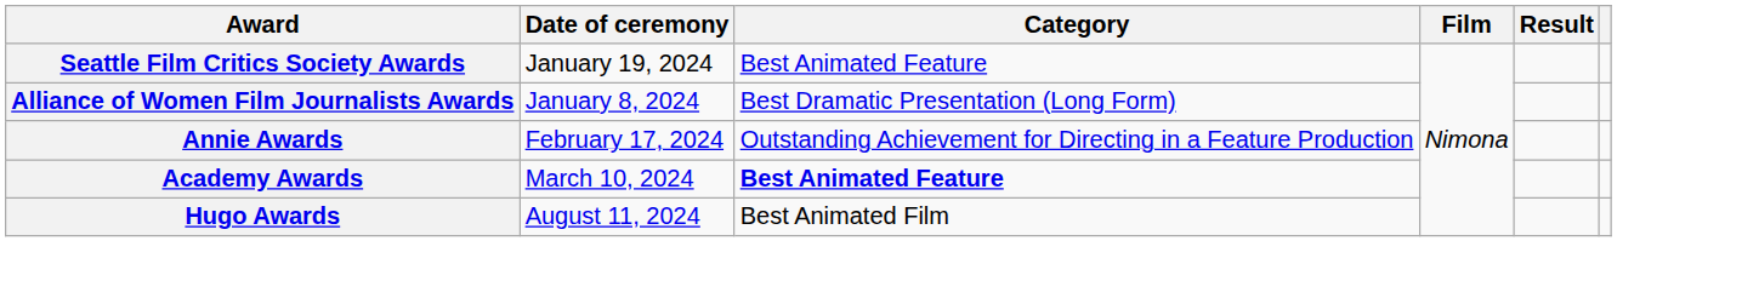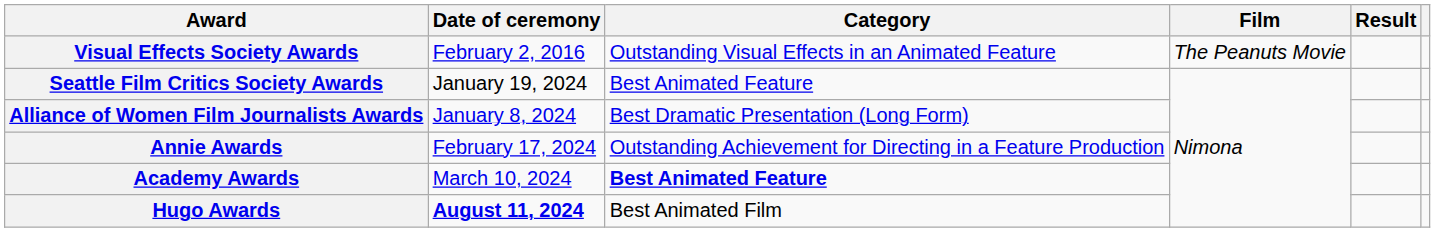 <table class="wikitable sortable plainrowheaders">
 <tr>
 <th scope="col">Award</th>
 <th scope="col">Date of ceremony</th>
 <th scope="col">Category</th>
 <th scope="col">Film</th>
 <th scope="col">Result</th>
 <th scope="col" class="unsortable"></th>
+</tr>
+<tr>
+<th scope="row"><a href='#'>Visual Effects Society Awards</a></th>
+<td><a href='#'>February 2, 2016</a></td>
+<td><a href='#'>Outstanding Visual Effects in an Animated Feature</a></td>
+<td><em>The Peanuts Movie</em></td>
+<td></td>
+<td align="center"></td>
 </tr>
 <tr>
 <th scope="row"><a href='#'>Seattle Film Critics Society Awards</a></th>
 <td>January 19, 2024</td>
 <td><a href='#'>Best Animated Feature</a></td>
 <td rowspan="5"><em>Nimona</em></td>
 <td></td>
 <td align="center"></td>
 </tr>
 <tr>
 <th scope="row"><a href='#'>Alliance of Women Film Journalists Awards</a></th>
 <td><a href='#'>January 8, 2024</a></td>
 <td><a href='#'>Best Dramatic Presentation (Long Form)</a></td>
 <td></td>
 <td align="center"></td>
 </tr>
 <tr>
 <th scope="row"><a href='#'>Annie Awards</a></th>
 <td><a href='#'>February 17, 2024</a></td>
 <td><a href='#'>Outstanding Achievement for Directing in a Feature Production</a></td>
 <td></td>
 <td align="center"></td>
 </tr>
 <tr>
 <th scope="row"><a href='#'>Academy Awards</a></th>
 <td><a href='#'>March 10, 2024</a></td>
 <td><strong><a href='#'>Best Animated Feature</a></strong></td>
 <td></td>
 <td align="center"></td>
 </tr>
 <tr>
 <th scope="row"><a href='#'>Hugo Awards</a></th>
-<td><a href='#'>August 11, 2024</a></td>
+<td><strong><a href='#'>August 11, 2024</a></strong></td>
 <td>Best Animated Film</td>
 <td></td>
 <td align="center"></td>
 </tr>
 </table>
